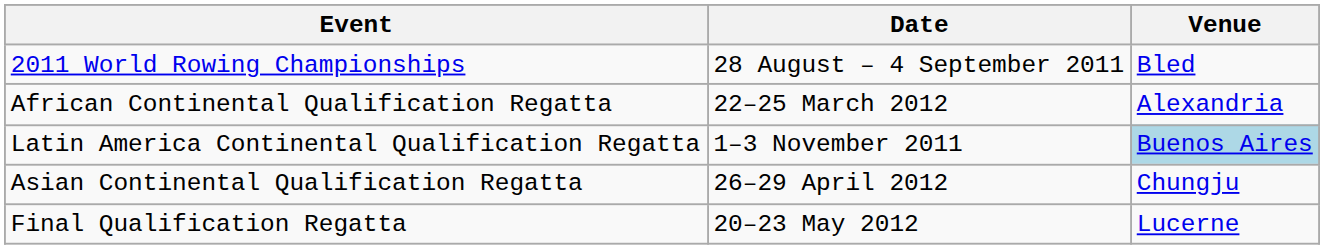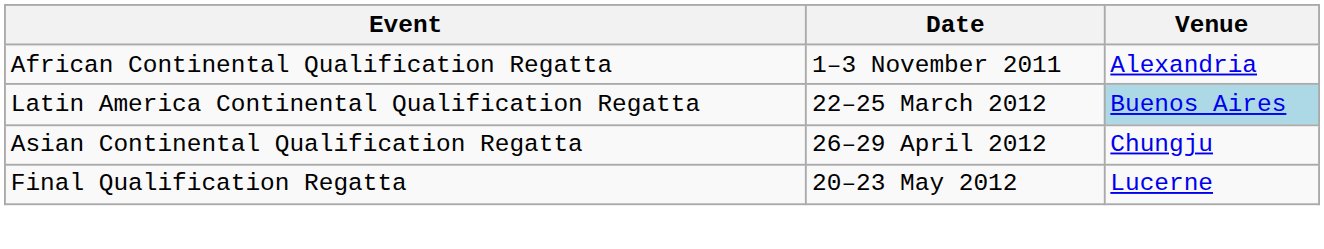 <table class="wikitable" width=700>
 <tr>
 <th>Event</th>
 <th>Date</th>
 <th>Venue</th>
 </tr>
 <tr>
-<td><a href='#'>2011 World Rowing Championships</a></td>
-<td>28 August – 4 September 2011</td>
-<td> <a href='#'>Bled</a></td>
-</tr>
-<tr>
 <td>African Continental Qualification Regatta</td>
-<td>22–25 March 2012</td>
+<td>1–3 November 2011</td>
 <td> <a href='#'>Alexandria</a></td>
 </tr>
 <tr>
 <td>Latin America Continental Qualification Regatta</td>
-<td>1–3 November 2011</td>
+<td>22–25 March 2012</td>
 <td style="background: lightblue;"> <a href='#'>Buenos Aires</a></td>
 </tr>
 <tr>
 <td>Asian Continental Qualification Regatta</td>
 <td>26–29 April 2012</td>
 <td> <a href='#'>Chungju</a></td>
 </tr>
 <tr>
 <td>Final Qualification Regatta</td>
 <td>20–23 May 2012</td>
 <td> <a href='#'>Lucerne</a></td>
 </tr>
 </table>
